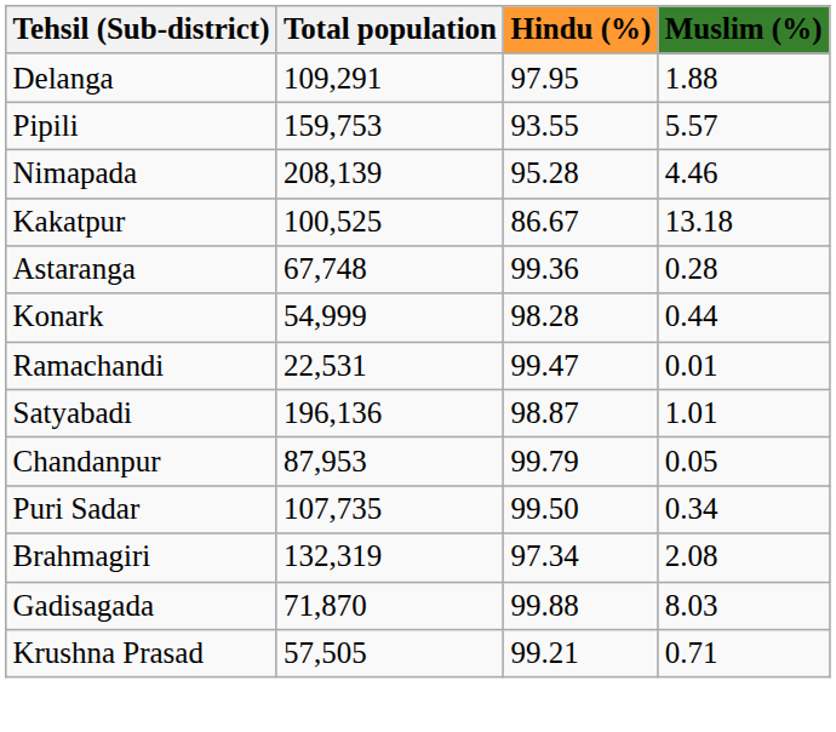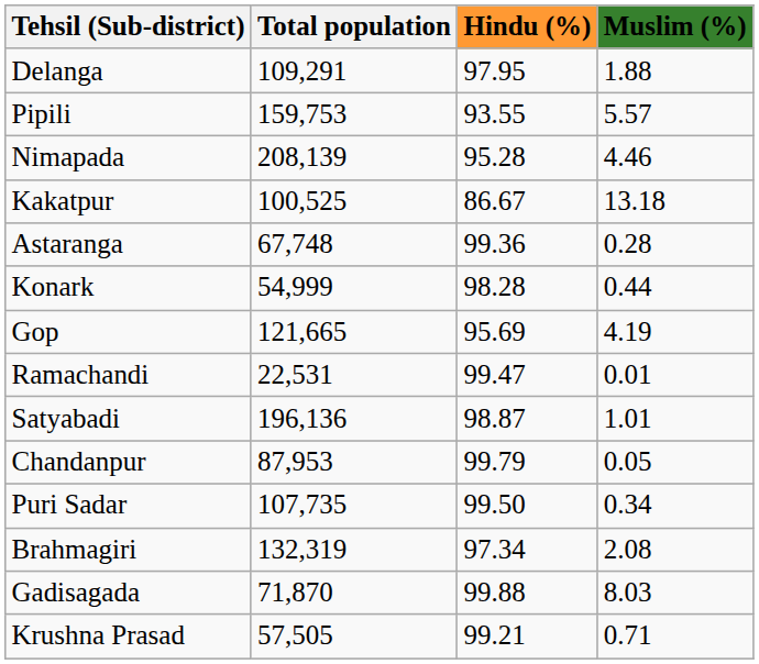 <table class="wikitable sortable">
 <tr>
 <th>Tehsil (Sub-district)</th>
 <th>Total population</th>
 <th style="background-color:#ff9933;">Hindu (%)</th>
 <th style="background-color:#36802d;">Muslim (%)</th>
 </tr>
 <tr>
 <td>Delanga</td>
 <td>109,291</td>
 <td>97.95</td>
 <td>1.88</td>
 </tr>
 <tr>
 <td>Pipili</td>
 <td>159,753</td>
 <td>93.55</td>
 <td>5.57</td>
 </tr>
 <tr>
 <td>Nimapada</td>
 <td>208,139</td>
 <td>95.28</td>
 <td>4.46</td>
 </tr>
 <tr>
 <td>Kakatpur</td>
 <td>100,525</td>
 <td>86.67</td>
 <td>13.18</td>
 </tr>
 <tr>
 <td>Astaranga</td>
 <td>67,748</td>
 <td>99.36</td>
 <td>0.28</td>
 </tr>
 <tr>
 <td>Konark</td>
 <td>54,999</td>
 <td>98.28</td>
 <td>0.44</td>
 </tr>
 <tr>
+<td>Gop</td>
+<td>121,665</td>
+<td>95.69</td>
+<td>4.19</td>
+</tr>
+<tr>
 <td>Ramachandi</td>
 <td>22,531</td>
 <td>99.47</td>
 <td>0.01</td>
 </tr>
 <tr>
 <td>Satyabadi</td>
 <td>196,136</td>
 <td>98.87</td>
 <td>1.01</td>
 </tr>
 <tr>
 <td>Chandanpur</td>
 <td>87,953</td>
 <td>99.79</td>
 <td>0.05</td>
 </tr>
 <tr>
 <td>Puri Sadar</td>
 <td>107,735</td>
 <td>99.50</td>
 <td>0.34</td>
 </tr>
 <tr>
 <td>Brahmagiri</td>
 <td>132,319</td>
 <td>97.34</td>
 <td>2.08</td>
 </tr>
 <tr>
 <td>Gadisagada</td>
 <td>71,870</td>
 <td>99.88</td>
 <td>8.03</td>
 </tr>
 <tr>
 <td>Krushna Prasad</td>
 <td>57,505</td>
 <td>99.21</td>
 <td>0.71</td>
 </tr>
 </table>
